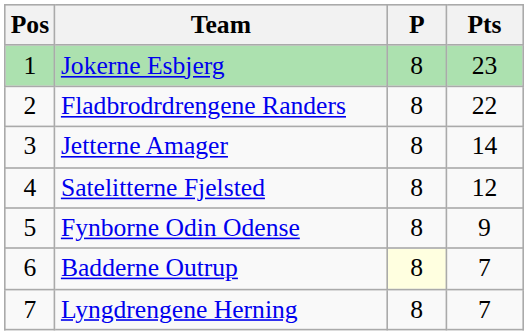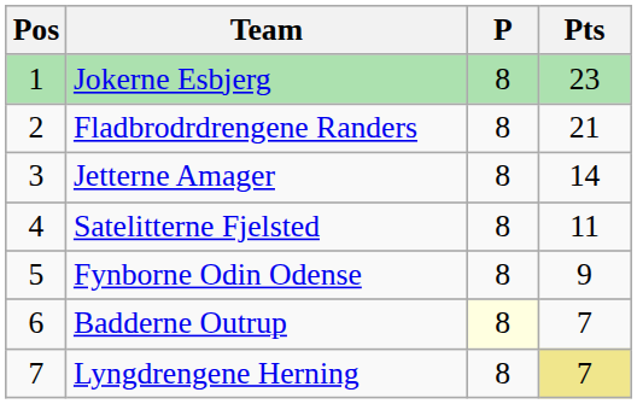 <table class="wikitable" style="font-size: 100%">
 <tr>
 <th width=20>Pos</th>
 <th width=200>Team</th>
 <th width=30>P</th>
 <th width=40>Pts</th>
 </tr>
 <tr align=center style="background:#ACE1AF;">
 <td>1</td>
 <td align="left"><a href='#'>Jokerne Esbjerg</a></td>
 <td>8</td>
 <td>23</td>
 </tr>
 <tr align=center>
 <td>2</td>
 <td align="left"><a href='#'>Fladbrodrdrengene Randers</a></td>
 <td>8</td>
-<td>22</td>
+<td>21</td>
 </tr>
 <tr align=center>
 <td>3</td>
 <td align="left"><a href='#'>Jetterne Amager</a></td>
 <td>8</td>
 <td>14</td>
 </tr>
 <tr align=center>
 <td>4</td>
 <td align="left"><a href='#'>Satelitterne Fjelsted</a></td>
 <td>8</td>
-<td>12</td>
+<td>11</td>
 </tr>
 <tr align=center>
 <td>5</td>
 <td align="left"><a href='#'>Fynborne Odin Odense</a></td>
 <td>8</td>
 <td>9</td>
 </tr>
 <tr align=center>
 <td>6</td>
 <td align="left"><a href='#'>Badderne Outrup</a></td>
 <td style="background: lightyellow;">8</td>
 <td>7</td>
 </tr>
 <tr align=center>
 <td>7</td>
 <td align="left"><a href='#'>Lyngdrengene Herning</a></td>
 <td>8</td>
-<td>7</td>
+<td style="background: khaki;">7</td>
 </tr>
 </table>
